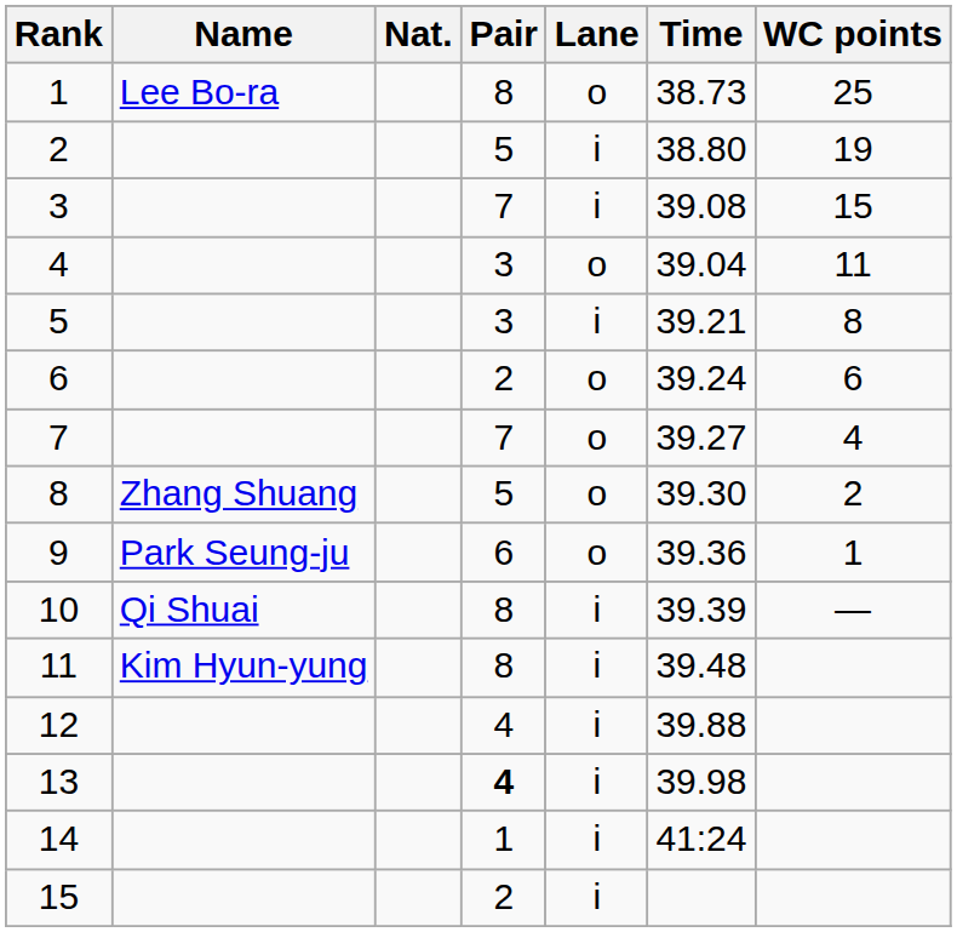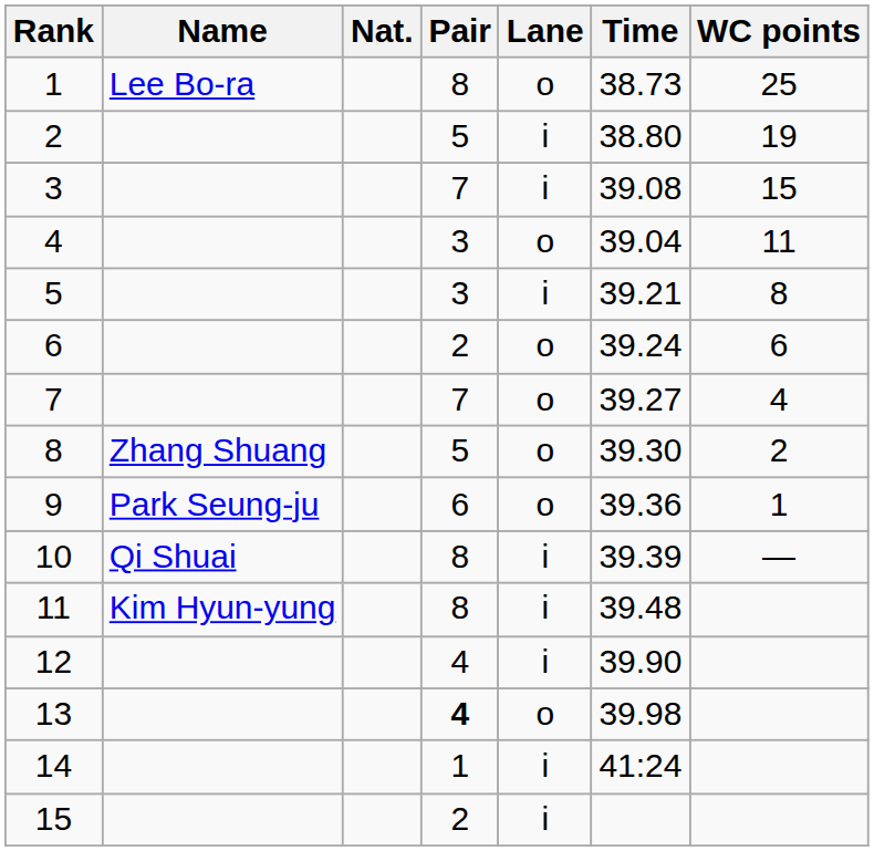 <table class="wikitable sortable" style="text-align:center">
 <tr>
 <th>Rank</th>
 <th>Name</th>
 <th>Nat.</th>
 <th>Pair</th>
 <th>Lane</th>
 <th>Time</th>
 <th>WC points</th>
 </tr>
 <tr>
 <td>1</td>
 <td align=left><a href='#'>Lee Bo-ra</a></td>
 <td></td>
 <td>8</td>
 <td>o</td>
 <td>38.73</td>
 <td>25</td>
 </tr>
 <tr>
 <td>2</td>
 <td align=left></td>
 <td></td>
 <td>5</td>
 <td>i</td>
 <td>38.80</td>
 <td>19</td>
 </tr>
 <tr>
 <td>3</td>
 <td align=left></td>
 <td></td>
 <td>7</td>
 <td>i</td>
 <td>39.08</td>
 <td>15</td>
 </tr>
 <tr>
 <td>4</td>
 <td align=left></td>
 <td></td>
 <td>3</td>
 <td>o</td>
 <td>39.04</td>
 <td>11</td>
 </tr>
 <tr>
 <td>5</td>
 <td align=left></td>
 <td></td>
 <td>3</td>
 <td>i</td>
 <td>39.21</td>
 <td>8</td>
 </tr>
 <tr>
 <td>6</td>
 <td align=left></td>
 <td></td>
 <td>2</td>
 <td>o</td>
 <td>39.24</td>
 <td>6</td>
 </tr>
 <tr>
 <td>7</td>
 <td align=left></td>
 <td></td>
 <td>7</td>
 <td>o</td>
 <td>39.27</td>
 <td>4</td>
 </tr>
 <tr>
 <td>8</td>
 <td align=left><a href='#'>Zhang Shuang</a></td>
 <td></td>
 <td>5</td>
 <td>o</td>
 <td>39.30</td>
 <td>2</td>
 </tr>
 <tr>
 <td>9</td>
 <td align=left><a href='#'>Park Seung-ju</a></td>
 <td></td>
 <td>6</td>
 <td>o</td>
 <td>39.36</td>
 <td>1</td>
 </tr>
 <tr>
 <td>10</td>
 <td align=left><a href='#'>Qi Shuai</a></td>
 <td></td>
 <td>8</td>
 <td>i</td>
 <td>39.39</td>
 <td>—</td>
 </tr>
 <tr>
 <td>11</td>
 <td align=left><a href='#'>Kim Hyun-yung</a></td>
 <td></td>
 <td>8</td>
 <td>i</td>
 <td>39.48</td>
 <td></td>
 </tr>
 <tr>
 <td>12</td>
 <td align=left></td>
 <td></td>
 <td>4</td>
 <td>i</td>
-<td>39.88</td>
+<td>39.90</td>
 <td></td>
 </tr>
 <tr>
 <td>13</td>
 <td align=left></td>
 <td></td>
 <td><strong>4</strong></td>
-<td>i</td>
+<td>o</td>
 <td>39.98</td>
 <td></td>
 </tr>
 <tr>
 <td>14</td>
 <td align=left></td>
 <td></td>
 <td>1</td>
 <td>i</td>
 <td>41:24</td>
 <td></td>
 </tr>
 <tr>
 <td>15</td>
 <td align=left></td>
 <td></td>
 <td>2</td>
 <td>i</td>
 <td></td>
 <td></td>
 </tr>
 </table>
